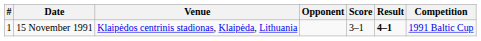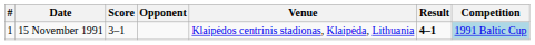 <table class="wikitable">
 <tr>
 <th>#</th>
 <th>Date</th>
+<th>Score</th>
+<th>Opponent</th>
 <th>Venue</th>
-<th>Opponent</th>
-<th>Score</th>
 <th>Result</th>
 <th>Competition</th>
 </tr>
 <tr>
 <td>1</td>
 <td>15 November 1991</td>
+<td>3–1</td>
+<td></td>
 <td><a href='#'>Klaipėdos centrinis stadionas</a>, <a href='#'>Klaipėda</a>, <a href='#'>Lithuania</a></td>
-<td></td>
-<td>3–1</td>
 <td><strong>4–1</strong></td>
-<td><a href='#'>1991 Baltic Cup</a></td>
+<td style="background: lightblue;"><a href='#'>1991 Baltic Cup</a></td>
 </tr>
 </table>
